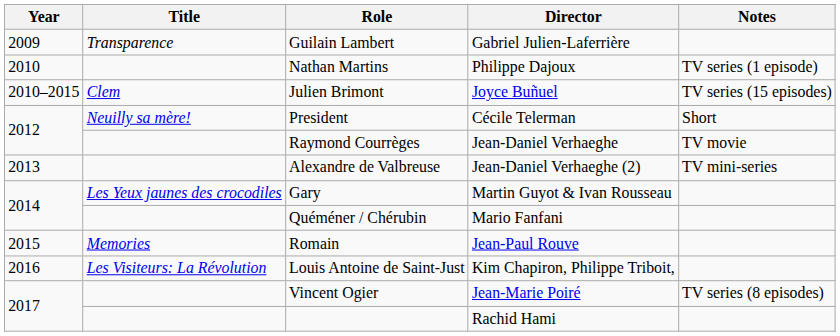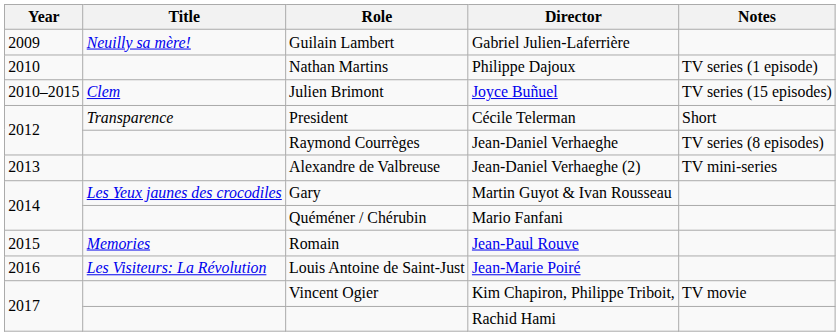 <table class="wikitable sortable">
 <tr>
 <th>Year</th>
 <th>Title</th>
 <th>Role</th>
 <th>Director</th>
 <th class="unsortable">Notes</th>
 </tr>
 <tr>
 <td>2009</td>
-<td><em>Transparence</em></td>
+<td><em><a href='#'>Neuilly sa mère!</a></em></td>
 <td>Guilain Lambert</td>
 <td>Gabriel Julien-Laferrière</td>
 <td></td>
 </tr>
 <tr>
 <td>2010</td>
 <td><em></em></td>
 <td>Nathan Martins</td>
 <td>Philippe Dajoux</td>
 <td>TV series (1 episode)</td>
 </tr>
 <tr>
 <td>2010–2015</td>
 <td><em><a href='#'>Clem</a></em></td>
 <td>Julien Brimont</td>
 <td><a href='#'>Joyce Buñuel</a></td>
 <td>TV series (15 episodes)</td>
 </tr>
 <tr>
 <td rowspan=2>2012</td>
-<td><em><a href='#'>Neuilly sa mère!</a></em></td>
+<td><em>Transparence</em></td>
 <td>President</td>
 <td>Cécile Telerman</td>
 <td>Short</td>
 </tr>
 <tr>
 <td><em></em></td>
 <td>Raymond Courrèges</td>
 <td>Jean-Daniel Verhaeghe</td>
-<td>TV movie</td>
+<td>TV series (8 episodes)</td>
 </tr>
 <tr>
 <td rowspan=1>2013</td>
 <td><em></em></td>
 <td>Alexandre de Valbreuse</td>
 <td>Jean-Daniel Verhaeghe (2)</td>
 <td>TV mini-series</td>
 </tr>
 <tr>
 <td rowspan=2>2014</td>
 <td><em><a href='#'>Les Yeux jaunes des crocodiles</a></em></td>
 <td>Gary</td>
 <td>Martin Guyot & Ivan Rousseau</td>
 <td></td>
 </tr>
 <tr>
 <td><em></em></td>
 <td>Quéméner / Chérubin</td>
 <td>Mario Fanfani</td>
 <td></td>
 </tr>
 <tr>
 <td rowspan=1>2015</td>
 <td><em><a href='#'>Memories</a></em></td>
 <td>Romain</td>
 <td><a href='#'>Jean-Paul Rouve</a></td>
 <td></td>
 </tr>
 <tr>
 <td rowspan=1>2016</td>
 <td><em><a href='#'>Les Visiteurs: La Révolution</a></em></td>
 <td>Louis Antoine de Saint-Just</td>
-<td>Kim Chapiron, Philippe Triboit, </td>
+<td><a href='#'>Jean-Marie Poiré</a></td>
 <td></td>
 </tr>
 <tr>
 <td rowspan=2>2017</td>
 <td><em></em></td>
 <td>Vincent Ogier</td>
-<td><a href='#'>Jean-Marie Poiré</a></td>
-<td>TV series (8 episodes)</td>
+<td>Kim Chapiron, Philippe Triboit, </td>
+<td>TV movie</td>
 </tr>
 <tr>
 <td><em></em></td>
 <td></td>
 <td>Rachid Hami</td>
 <td></td>
 </tr>
 </table>
